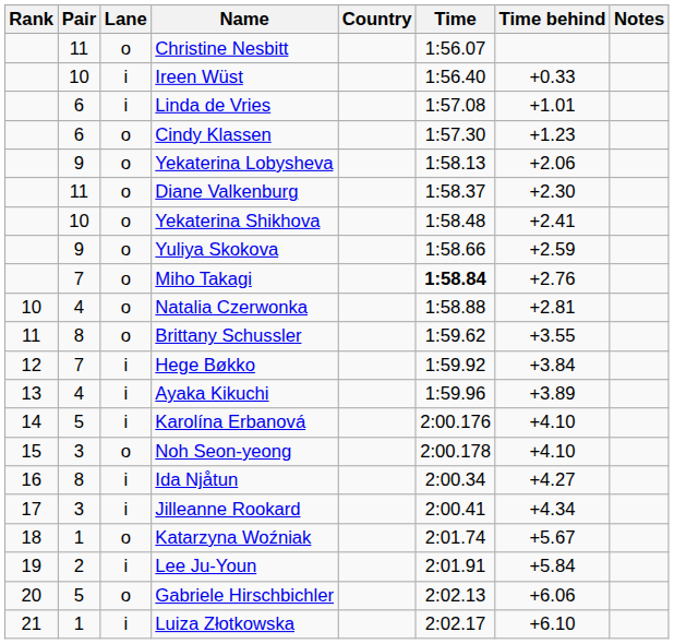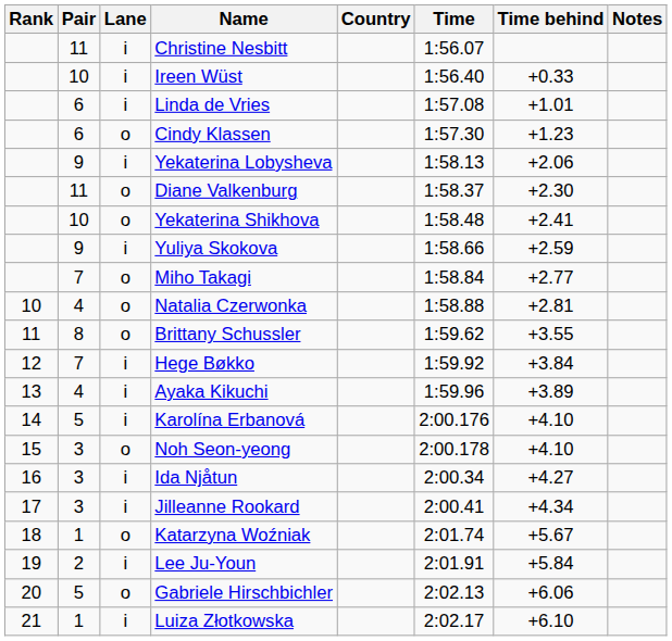 <table class="wikitable sortable" style="text-align:center">
 <tr>
 <th>Rank</th>
 <th>Pair</th>
 <th>Lane</th>
 <th>Name</th>
 <th>Country</th>
 <th>Time</th>
 <th>Time behind</th>
 <th>Notes</th>
 </tr>
 <tr>
 <td></td>
 <td>11</td>
-<td>o</td>
+<td>i</td>
 <td align=left><a href='#'>Christine Nesbitt</a></td>
 <td align=left></td>
 <td>1:56.07</td>
 <td></td>
 <td></td>
 </tr>
 <tr>
 <td></td>
 <td>10</td>
 <td>i</td>
 <td align=left><a href='#'>Ireen Wüst</a></td>
 <td align=left></td>
 <td>1:56.40</td>
 <td>+0.33</td>
 <td></td>
 </tr>
 <tr>
 <td></td>
 <td>6</td>
 <td>i</td>
 <td align=left><a href='#'>Linda de Vries</a></td>
 <td align=left></td>
 <td>1:57.08</td>
 <td>+1.01</td>
 <td></td>
 </tr>
 <tr>
 <td></td>
 <td>6</td>
 <td>o</td>
 <td align=left><a href='#'>Cindy Klassen</a></td>
 <td align=left></td>
 <td>1:57.30</td>
 <td>+1.23</td>
 <td></td>
 </tr>
 <tr>
 <td></td>
 <td>9</td>
-<td>o</td>
+<td>i</td>
 <td align=left><a href='#'>Yekaterina Lobysheva</a></td>
 <td align=left></td>
 <td>1:58.13</td>
 <td>+2.06</td>
 <td></td>
 </tr>
 <tr>
 <td></td>
 <td>11</td>
 <td>o</td>
 <td align=left><a href='#'>Diane Valkenburg</a></td>
 <td align=left></td>
 <td>1:58.37</td>
 <td>+2.30</td>
 <td></td>
 </tr>
 <tr>
 <td></td>
 <td>10</td>
 <td>o</td>
 <td align=left><a href='#'>Yekaterina Shikhova</a></td>
 <td align=left></td>
 <td>1:58.48</td>
 <td>+2.41</td>
 <td></td>
 </tr>
 <tr>
 <td></td>
 <td>9</td>
-<td>o</td>
+<td>i</td>
 <td align=left><a href='#'>Yuliya Skokova</a></td>
 <td align=left></td>
 <td>1:58.66</td>
 <td>+2.59</td>
 <td></td>
 </tr>
 <tr>
 <td></td>
 <td>7</td>
 <td>o</td>
 <td align=left><a href='#'>Miho Takagi</a></td>
 <td align=left></td>
-<td><strong>1:58.84</strong></td>
-<td>+2.76</td>
+<td>1:58.84</td>
+<td>+2.77</td>
 <td></td>
 </tr>
 <tr>
 <td>10</td>
 <td>4</td>
 <td>o</td>
 <td align=left><a href='#'>Natalia Czerwonka</a></td>
 <td align=left></td>
 <td>1:58.88</td>
 <td>+2.81</td>
 <td></td>
 </tr>
 <tr>
 <td>11</td>
 <td>8</td>
 <td>o</td>
 <td align=left><a href='#'>Brittany Schussler</a></td>
 <td align=left></td>
 <td>1:59.62</td>
 <td>+3.55</td>
 <td></td>
 </tr>
 <tr>
 <td>12</td>
 <td>7</td>
 <td>i</td>
 <td align=left><a href='#'>Hege Bøkko</a></td>
 <td align=left></td>
 <td>1:59.92</td>
 <td>+3.84</td>
 <td></td>
 </tr>
 <tr>
 <td>13</td>
 <td>4</td>
 <td>i</td>
 <td align=left><a href='#'>Ayaka Kikuchi</a></td>
 <td align=left></td>
 <td>1:59.96</td>
 <td>+3.89</td>
 <td></td>
 </tr>
 <tr>
 <td>14</td>
 <td>5</td>
 <td>i</td>
 <td align=left><a href='#'>Karolína Erbanová</a></td>
 <td align=left></td>
 <td>2:00.176</td>
 <td>+4.10</td>
 <td></td>
 </tr>
 <tr>
 <td>15</td>
 <td>3</td>
 <td>o</td>
 <td align=left><a href='#'>Noh Seon-yeong</a></td>
 <td align=left></td>
 <td>2:00.178</td>
 <td>+4.10</td>
 <td></td>
 </tr>
 <tr>
 <td>16</td>
-<td>8</td>
+<td>3</td>
 <td>i</td>
 <td align=left><a href='#'>Ida Njåtun</a></td>
 <td align=left></td>
 <td>2:00.34</td>
 <td>+4.27</td>
 <td></td>
 </tr>
 <tr>
 <td>17</td>
 <td>3</td>
 <td>i</td>
 <td align=left><a href='#'>Jilleanne Rookard</a></td>
 <td align=left></td>
 <td>2:00.41</td>
 <td>+4.34</td>
 <td></td>
 </tr>
 <tr>
 <td>18</td>
 <td>1</td>
 <td>o</td>
 <td align=left><a href='#'>Katarzyna Woźniak</a></td>
 <td align=left></td>
 <td>2:01.74</td>
 <td>+5.67</td>
 <td></td>
 </tr>
 <tr>
 <td>19</td>
 <td>2</td>
 <td>i</td>
 <td align=left><a href='#'>Lee Ju-Youn</a></td>
 <td align=left></td>
 <td>2:01.91</td>
 <td>+5.84</td>
 <td></td>
 </tr>
 <tr>
 <td>20</td>
 <td>5</td>
 <td>o</td>
 <td align=left><a href='#'>Gabriele Hirschbichler</a></td>
 <td align=left></td>
 <td>2:02.13</td>
 <td>+6.06</td>
 <td></td>
 </tr>
 <tr>
 <td>21</td>
 <td>1</td>
 <td>i</td>
 <td align=left><a href='#'>Luiza Złotkowska</a></td>
 <td align=left></td>
 <td>2:02.17</td>
 <td>+6.10</td>
 <td></td>
 </tr>
 </table>
